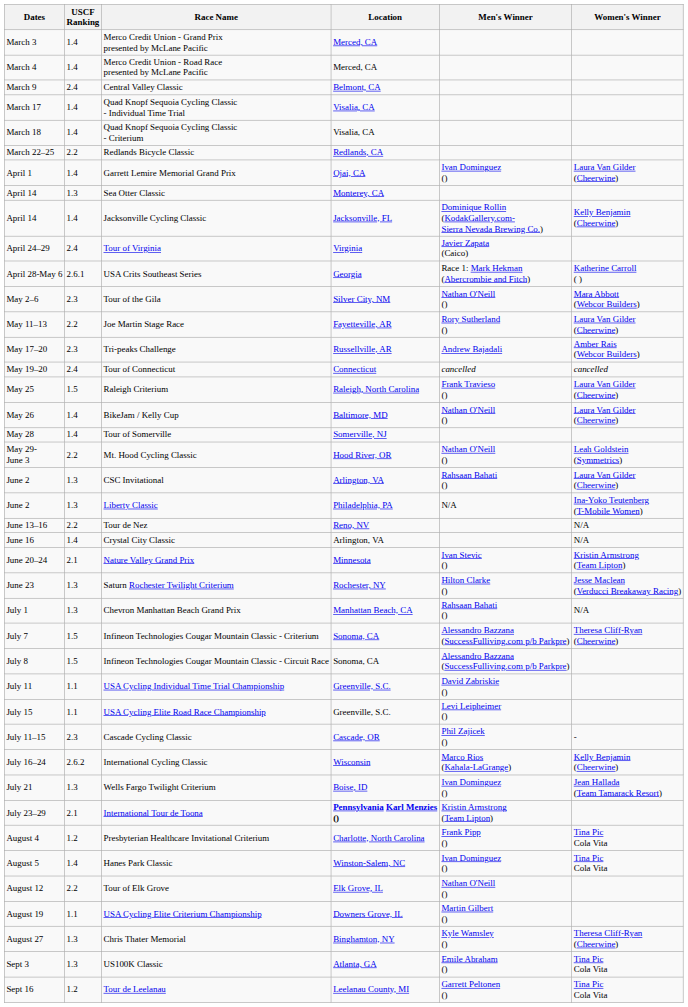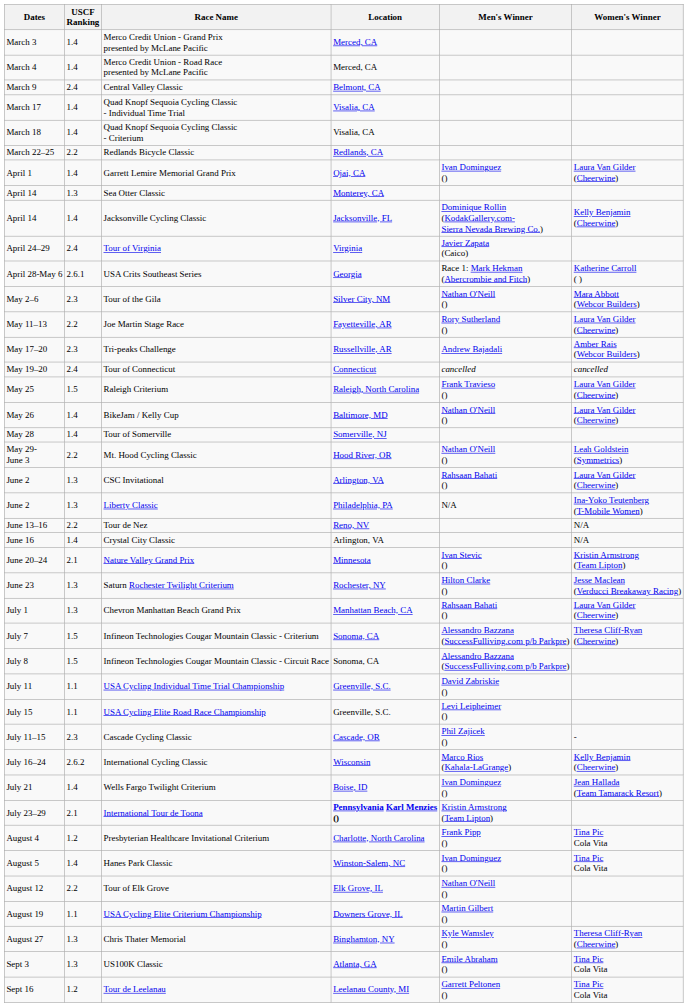 <table class=wikitable style="font-size:90%">
 <tr>
 <th>Dates</th>
 <th>USCF <br>Ranking</th>
 <th>Race Name</th>
 <th>Location</th>
 <th>Men's Winner</th>
 <th>Women's Winner</th>
 </tr>
 <tr>
 <td>March 3</td>
 <td>1.4</td>
 <td>Merco Credit Union - Grand Prix <br>presented by McLane Pacific </td>
 <td><a href='#'>Merced, CA</a></td>
 <td></td>
 <td></td>
 </tr>
 <tr>
 <td>March 4</td>
 <td>1.4</td>
 <td>Merco Credit Union - Road Race <br>presented by McLane Pacific</td>
 <td>Merced, CA</td>
 <td></td>
 <td></td>
 </tr>
 <tr>
 <td>March 9</td>
 <td>2.4</td>
 <td>Central Valley Classic </td>
 <td><a href='#'>Belmont, CA</a></td>
 <td></td>
 <td></td>
 </tr>
 <tr>
 <td>March 17</td>
 <td>1.4</td>
 <td>Quad Knopf Sequoia Cycling Classic  <br>- Individual Time Trial</td>
 <td><a href='#'>Visalia, CA</a></td>
 <td></td>
 <td></td>
 </tr>
 <tr>
 <td>March 18</td>
 <td>1.4</td>
 <td>Quad Knopf Sequoia Cycling Classic <br>- Criterium</td>
 <td>Visalia, CA</td>
 <td></td>
 <td></td>
 </tr>
 <tr>
 <td>March 22–25</td>
 <td>2.2</td>
 <td>Redlands Bicycle Classic </td>
 <td><a href='#'>Redlands, CA</a></td>
 <td></td>
 <td></td>
 </tr>
 <tr>
 <td>April 1</td>
 <td>1.4</td>
 <td>Garrett Lemire Memorial Grand Prix</td>
 <td><a href='#'>Ojai, CA</a></td>
 <td> <a href='#'>Ivan Dominguez</a><br>()</td>
 <td> <a href='#'>Laura Van Gilder</a><br>(<a href='#'>Cheerwine</a>)</td>
 </tr>
 <tr>
 <td>April 14</td>
 <td>1.3</td>
 <td>Sea Otter Classic </td>
 <td><a href='#'>Monterey, CA</a></td>
 <td></td>
 <td></td>
 </tr>
 <tr>
 <td>April 14</td>
 <td>1.4</td>
 <td>Jacksonville Cycling Classic </td>
 <td><a href='#'>Jacksonville, FL</a></td>
 <td> <a href='#'>Dominique Rollin</a><br>(<a href='#'>KodakGallery.com-<br>Sierra Nevada Brewing Co.</a>)</td>
 <td> <a href='#'>Kelly Benjamin</a><br>(<a href='#'>Cheerwine</a>)</td>
 </tr>
 <tr>
 <td>April 24–29</td>
 <td>2.4</td>
 <td><a href='#'>Tour of Virginia</a> </td>
 <td><a href='#'>Virginia</a></td>
 <td> <a href='#'>Javier Zapata</a> <br> (Caico)</td>
 <td></td>
 </tr>
 <tr>
 <td>April 28-May 6</td>
 <td>2.6.1</td>
 <td>USA Crits Southeast Series </td>
 <td><a href='#'>Georgia</a></td>
 <td>Race 1:  <a href='#'>Mark Hekman</a> <br> (<a href='#'>Abercrombie and Fitch</a>)</td>
 <td> <a href='#'>Katherine Carroll</a> <br> ( )</td>
 </tr>
 <tr>
 <td>May 2–6</td>
 <td>2.3</td>
 <td>Tour of the Gila </td>
 <td><a href='#'>Silver City, NM</a></td>
 <td> <a href='#'>Nathan O'Neill</a><br>()</td>
 <td> <a href='#'>Mara Abbott</a> <br>(<a href='#'>Webcor Builders</a>)</td>
 </tr>
 <tr>
 <td>May 11–13</td>
 <td>2.2</td>
 <td>Joe Martin Stage Race </td>
 <td><a href='#'>Fayetteville, AR</a></td>
 <td><a href='#'>Rory Sutherland</a><br>()</td>
 <td> <a href='#'>Laura Van Gilder</a><br>(<a href='#'>Cheerwine</a>)</td>
 </tr>
 <tr>
 <td>May 17–20</td>
 <td>2.3</td>
 <td>Tri-peaks Challenge </td>
 <td><a href='#'>Russellville, AR</a></td>
 <td> <a href='#'>Andrew Bajadali</a></td>
 <td> <a href='#'>Amber Rais</a><br>(<a href='#'>Webcor Builders</a>)</td>
 </tr>
 <tr>
 <td>May 19–20</td>
 <td>2.4</td>
 <td>Tour of Connecticut </td>
 <td><a href='#'>Connecticut</a></td>
 <td><em>cancelled</em></td>
 <td><em>cancelled</em></td>
 </tr>
 <tr>
 <td>May 25</td>
 <td>1.5</td>
 <td>Raleigh Criterium  </td>
 <td><a href='#'>Raleigh, North Carolina</a></td>
 <td> <a href='#'>Frank Travieso</a><br>()</td>
 <td> <a href='#'>Laura Van Gilder</a><br>(<a href='#'>Cheerwine</a>)</td>
 </tr>
 <tr>
 <td>May 26</td>
 <td>1.4</td>
 <td>BikeJam / Kelly Cup  </td>
 <td><a href='#'>Baltimore, MD</a></td>
 <td><a href='#'>Nathan O'Neill</a><br>()</td>
 <td> <a href='#'>Laura Van Gilder</a><br>(<a href='#'>Cheerwine</a>)</td>
 </tr>
 <tr>
 <td>May 28</td>
 <td>1.4</td>
 <td>Tour of Somerville </td>
 <td><a href='#'>Somerville, NJ</a></td>
 <td></td>
 <td></td>
 </tr>
 <tr>
 <td>May 29-<br>June 3</td>
 <td>2.2</td>
 <td>Mt. Hood Cycling Classic </td>
 <td><a href='#'>Hood River, OR</a></td>
 <td> <a href='#'>Nathan O'Neill</a><br>()</td>
 <td> <a href='#'>Leah Goldstein</a><br>(<a href='#'>Symmetrics</a>)</td>
 </tr>
 <tr>
 <td>June 2</td>
 <td>1.3</td>
 <td>CSC Invitational </td>
 <td><a href='#'>Arlington, VA</a></td>
 <td> <a href='#'>Rahsaan Bahati</a><br>()</td>
 <td> <a href='#'>Laura Van Gilder</a><br>(<a href='#'>Cheerwine</a>)</td>
 </tr>
 <tr>
 <td>June 2</td>
 <td>1.3</td>
 <td><a href='#'>Liberty Classic</a> </td>
 <td><a href='#'>Philadelphia, PA</a></td>
 <td>N/A</td>
 <td> <a href='#'>Ina-Yoko Teutenberg</a><br>(<a href='#'>T-Mobile Women</a>)</td>
 </tr>
 <tr>
 <td>June 13–16</td>
 <td>2.2</td>
 <td>Tour de Nez </td>
 <td><a href='#'>Reno, NV</a></td>
 <td></td>
 <td>N/A</td>
 </tr>
 <tr>
 <td>June 16</td>
 <td>1.4</td>
 <td>Crystal City Classic </td>
 <td>Arlington, VA</td>
 <td></td>
 <td>N/A</td>
 </tr>
 <tr>
 <td>June 20–24</td>
 <td>2.1</td>
 <td><a href='#'>Nature Valley Grand Prix</a>  </td>
 <td><a href='#'>Minnesota</a></td>
 <td> <a href='#'>Ivan Stevic</a><br>()</td>
 <td> <a href='#'>Kristin Armstrong</a><br>(<a href='#'>Team Lipton</a>)</td>
 </tr>
 <tr>
 <td>June 23</td>
 <td>1.3</td>
 <td>Saturn <a href='#'>Rochester Twilight Criterium</a> </td>
 <td><a href='#'>Rochester, NY</a></td>
 <td> <a href='#'>Hilton Clarke</a><br>()</td>
 <td> <a href='#'>Jesse Maclean</a><br>(<a href='#'>Verducci Breakaway Racing</a>)</td>
 </tr>
 <tr>
 <td>July 1</td>
 <td>1.3</td>
 <td>Chevron Manhattan Beach Grand Prix </td>
 <td><a href='#'>Manhattan Beach, CA</a></td>
 <td> <a href='#'>Rahsaan Bahati</a><br>()</td>
-<td>N/A</td>
+<td> <a href='#'>Laura Van Gilder</a><br>(<a href='#'>Cheerwine</a>)</td>
 </tr>
 <tr>
 <td>July 7</td>
 <td>1.5</td>
 <td>Infineon Technologies Cougar Mountain Classic - Criterium </td>
 <td><a href='#'>Sonoma, CA</a></td>
 <td> <a href='#'>Alessandro Bazzana</a><br>(<a href='#'>SuccessFulliving.com p/b Parkpre</a>)</td>
 <td> <a href='#'>Theresa Cliff-Ryan</a><br>(<a href='#'>Cheerwine</a>)</td>
 </tr>
 <tr>
 <td>July 8</td>
 <td>1.5</td>
 <td>Infineon Technologies Cougar Mountain Classic - Circuit Race</td>
 <td>Sonoma, CA</td>
 <td> <a href='#'>Alessandro Bazzana</a><br>(<a href='#'>SuccessFulliving.com p/b Parkpre</a>)</td>
 <td></td>
 </tr>
 <tr>
 <td>July 11</td>
 <td>1.1</td>
 <td><a href='#'>USA Cycling Individual Time Trial Championship</a></td>
 <td><a href='#'>Greenville, S.C.</a></td>
 <td> <a href='#'>David Zabriskie</a><br>()</td>
 <td></td>
 </tr>
 <tr>
 <td>July 15</td>
 <td>1.1</td>
 <td><a href='#'>USA Cycling Elite Road Race Championship</a></td>
 <td>Greenville, S.C.</td>
 <td> <a href='#'>Levi Leipheimer</a><br>()</td>
 <td></td>
 </tr>
 <tr>
 <td>July 11–15</td>
 <td>2.3</td>
 <td>Cascade Cycling Classic</td>
 <td><a href='#'>Cascade, OR</a></td>
 <td> <a href='#'>Phil Zajicek</a><br>()</td>
 <td>-</td>
 </tr>
 <tr>
 <td>July 16–24</td>
 <td>2.6.2</td>
 <td>International Cycling Classic </td>
 <td><a href='#'>Wisconsin</a></td>
 <td> <a href='#'>Marco Rios</a><br>(<a href='#'>Kahala-LaGrange</a>)</td>
 <td> <a href='#'>Kelly Benjamin</a><br>(<a href='#'>Cheerwine</a>)</td>
 </tr>
 <tr>
 <td>July 21</td>
-<td>1.3</td>
+<td>1.4</td>
 <td>Wells Fargo Twilight Criterium </td>
 <td><a href='#'>Boise, ID</a></td>
 <td> <a href='#'>Ivan Dominguez</a><br>()</td>
 <td> <a href='#'>Jean Hallada</a><br>(<a href='#'>Team Tamarack Resort</a>)</td>
 </tr>
 <tr>
 <td>July 23–29</td>
 <td>2.1</td>
 <td><a href='#'>International Tour de Toona</a>  </td>
 <td><strong><a href='#'>Pennsylvania</a>   <a href='#'>Karl Menzies</a><br>()</strong></td>
 <td> <a href='#'>Kristin Armstrong</a><br>(<a href='#'>Team Lipton</a>)</td>
 </tr>
 <tr>
 <td>August 4</td>
 <td>1.2</td>
 <td>Presbyterian Healthcare Invitational Criterium </td>
 <td><a href='#'>Charlotte, North Carolina</a></td>
 <td> <a href='#'>Frank Pipp</a><br>()</td>
 <td> <a href='#'>Tina Pic</a><br>Cola Vita</td>
 </tr>
 <tr>
 <td>August 5</td>
 <td>1.4</td>
 <td>Hanes Park Classic </td>
 <td><a href='#'>Winston-Salem, NC</a></td>
 <td> <a href='#'>Ivan Dominguez</a><br>()</td>
 <td> <a href='#'>Tina Pic</a><br>Cola Vita</td>
 </tr>
 <tr>
 <td>August 12</td>
 <td>2.2</td>
 <td>Tour of Elk Grove </td>
 <td><a href='#'>Elk Grove, IL</a></td>
 <td> <a href='#'>Nathan O'Neill</a><br>()</td>
 <td></td>
 </tr>
 <tr>
 <td>August 19</td>
 <td>1.1</td>
 <td><a href='#'>USA Cycling Elite Criterium Championship</a></td>
 <td><a href='#'>Downers Grove, IL</a></td>
 <td> <a href='#'>Martin Gilbert</a><br>()</td>
 <td></td>
 </tr>
 <tr>
 <td>August 27</td>
 <td>1.3</td>
 <td>Chris Thater Memorial </td>
 <td><a href='#'>Binghamton, NY</a></td>
 <td> <a href='#'>Kyle Wamsley</a><br>()</td>
 <td> <a href='#'>Theresa Cliff-Ryan</a><br>(<a href='#'>Cheerwine</a>)</td>
 </tr>
 <tr>
 <td>Sept 3</td>
 <td>1.3</td>
 <td>US100K Classic  </td>
 <td><a href='#'>Atlanta, GA</a></td>
 <td> <a href='#'>Emile Abraham</a><br>()</td>
 <td> <a href='#'>Tina Pic</a><br>Cola Vita</td>
 </tr>
 <tr>
 <td>Sept 16</td>
 <td>1.2</td>
 <td><a href='#'>Tour de Leelanau</a></td>
 <td><a href='#'>Leelanau County, MI</a></td>
 <td> <a href='#'>Garrett Peltonen</a><br>()</td>
 <td> <a href='#'>Tina Pic</a><br>Cola Vita</td>
 </tr>
 </table>
